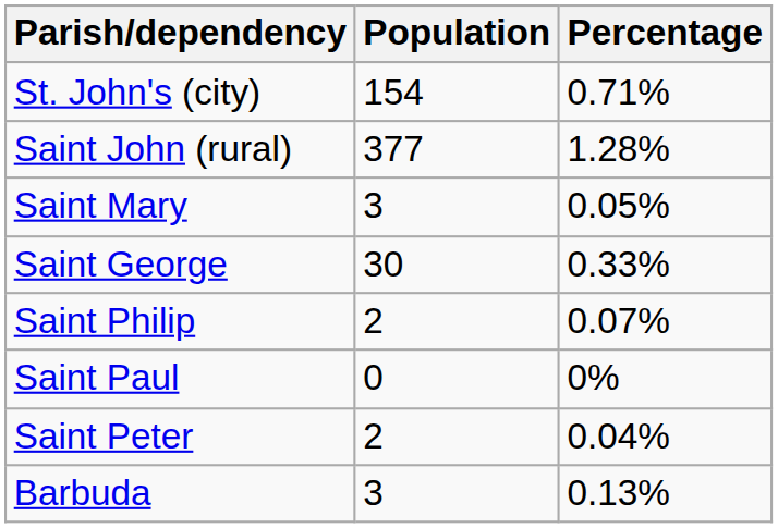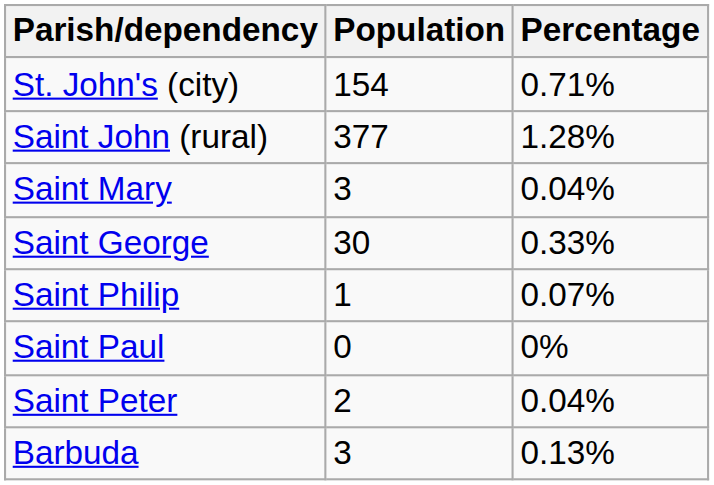 <table class="wikitable sortable">
 <tr>
 <th>Parish/dependency</th>
 <th>Population</th>
 <th>Percentage</th>
 </tr>
 <tr>
 <td><a href='#'>St. John's</a> (city)</td>
 <td>154</td>
 <td>0.71%</td>
 </tr>
 <tr>
 <td><a href='#'>Saint John</a> (rural)</td>
 <td>377</td>
 <td>1.28%</td>
 </tr>
 <tr>
 <td><a href='#'>Saint Mary</a></td>
 <td>3</td>
-<td>0.05%</td>
+<td>0.04%</td>
 </tr>
 <tr>
 <td><a href='#'>Saint George</a></td>
 <td>30</td>
 <td>0.33%</td>
 </tr>
 <tr>
 <td><a href='#'>Saint Philip</a></td>
-<td>2</td>
+<td>1</td>
 <td>0.07%</td>
 </tr>
 <tr>
 <td><a href='#'>Saint Paul</a></td>
 <td>0</td>
 <td>0%</td>
 </tr>
 <tr>
 <td><a href='#'>Saint Peter</a></td>
 <td>2</td>
 <td>0.04%</td>
 </tr>
 <tr>
 <td><a href='#'>Barbuda</a></td>
 <td>3</td>
 <td>0.13%</td>
 </tr>
 </table>
